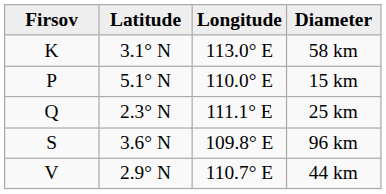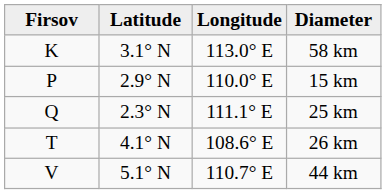 <table class="wikitable">
 <tr>
 <th width="25%" style="background:#eeeeee;">Firsov</th>
 <th width="25%" style="background:#eeeeee;">Latitude</th>
 <th width="25%" style="background:#eeeeee;">Longitude</th>
 <th width="25%" style="background:#eeeeee;">Diameter</th>
 </tr>
 <tr>
 <td align="center">K</td>
 <td align="center">3.1° N</td>
 <td align="center">113.0° E</td>
 <td align="center">58 km</td>
 </tr>
 <tr>
 <td align="center">P</td>
-<td align="center">5.1° N</td>
+<td align="center">2.9° N</td>
 <td align="center">110.0° E</td>
 <td align="center">15 km</td>
 </tr>
 <tr>
 <td align="center">Q</td>
 <td align="center">2.3° N</td>
 <td align="center">111.1° E</td>
 <td align="center">25 km</td>
 </tr>
 <tr>
-<td align="center">S</td>
-<td align="center">3.6° N</td>
-<td align="center">109.8° E</td>
-<td align="center">96 km</td>
+<td align="center">T</td>
+<td align="center">4.1° N</td>
+<td align="center">108.6° E</td>
+<td align="center">26 km</td>
 </tr>
 <tr>
 <td align="center">V</td>
-<td align="center">2.9° N</td>
+<td align="center">5.1° N</td>
 <td align="center">110.7° E</td>
 <td align="center">44 km</td>
 </tr>
 </table>
